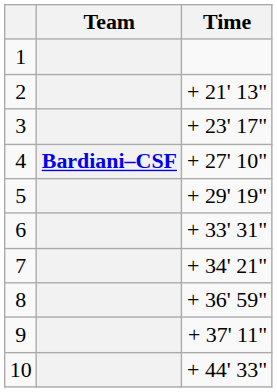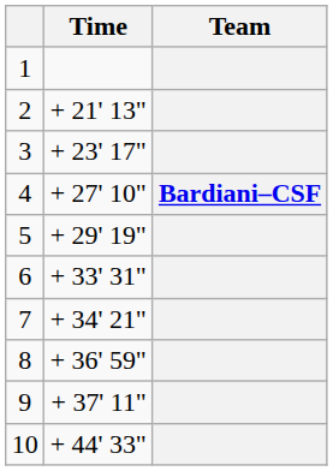 <table class="wikitable plainrowheaders">
 <tr>
 <th></th>
+<th>Time</th>
 <th>Team</th>
-<th>Time</th>
 </tr>
 <tr>
 <td style="text-align:center;">1</td>
+<td align=right><strong></strong></td>
 <th scope="row"></th>
-<td align=right><strong></strong></td>
 </tr>
 <tr>
 <td style="text-align:center;">2</td>
+<td align=right>+ 21' 13"</td>
 <th scope="row"></th>
-<td align=right>+ 21' 13"</td>
 </tr>
 <tr>
 <td style="text-align:center;">3</td>
+<td align=right>+ 23' 17"</td>
 <th scope="row"></th>
-<td align=right>+ 23' 17"</td>
 </tr>
 <tr>
 <td style="text-align:center;">4</td>
+<td align=right>+ 27' 10"</td>
 <th scope="row"><a href='#'>Bardiani–CSF</a></th>
-<td align=right>+ 27' 10"</td>
 </tr>
 <tr>
 <td style="text-align:center;">5</td>
+<td align=right>+ 29' 19"</td>
 <th scope="row"></th>
-<td align=right>+ 29' 19"</td>
 </tr>
 <tr>
 <td style="text-align:center;">6</td>
+<td align=right>+ 33' 31"</td>
 <th scope="row"></th>
-<td align=right>+ 33' 31"</td>
 </tr>
 <tr>
 <td style="text-align:center;">7</td>
+<td align=right>+ 34' 21"</td>
 <th scope="row"></th>
-<td align=right>+ 34' 21"</td>
 </tr>
 <tr>
 <td style="text-align:center;">8</td>
+<td align=right>+ 36' 59"</td>
 <th scope="row"></th>
-<td align=right>+ 36' 59"</td>
 </tr>
 <tr>
 <td style="text-align:center;">9</td>
+<td align=right>+ 37' 11"</td>
 <th scope="row"></th>
-<td align=right>+ 37' 11"</td>
 </tr>
 <tr>
 <td style="text-align:center;">10</td>
+<td align=right>+ 44' 33"</td>
 <th scope="row"></th>
-<td align=right>+ 44' 33"</td>
 </tr>
 </table>
